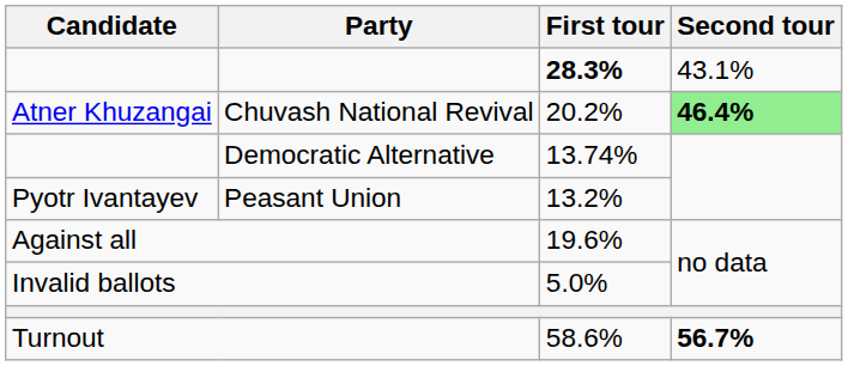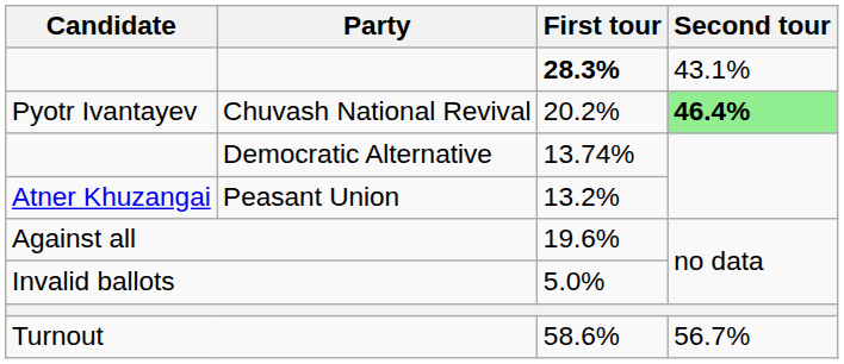 <table class="wikitable sortable">
 <tr>
 <th>Candidate</th>
 <th>Party</th>
 <th>First tour</th>
 <th>Second tour</th>
 </tr>
 <tr>
 <td></td>
 <td></td>
 <td><strong>28.3%</strong></td>
 <td>43.1%</td>
 </tr>
 <tr>
-<td><a href='#'>Atner Khuzangai</a></td>
+<td>Pyotr Ivantayev</td>
 <td>Chuvash National Revival</td>
 <td>20.2%</td>
 <td style="background: lightgreen;"><strong>46.4%</strong></td>
 </tr>
 <tr>
 <td></td>
 <td>Democratic Alternative</td>
 <td>13.74%</td>
 <td rowspan = 2></td>
 </tr>
 <tr>
-<td>Pyotr Ivantayev</td>
+<td><a href='#'>Atner Khuzangai</a></td>
 <td>Peasant Union</td>
 <td>13.2%</td>
 </tr>
 <tr>
 <td colspan = 2>Against all</td>
 <td>19.6%</td>
 <td rowspan = 2>no data</td>
 </tr>
 <tr>
 <td colspan = 2>Invalid ballots</td>
 <td>5.0%</td>
 </tr>
 <tr>
 <th colspan = 4></th>
 </tr>
 <tr>
 <td colspan = 2>Turnout</td>
 <td>58.6%</td>
-<td><strong>56.7%</strong></td>
+<td>56.7%</td>
 </tr>
 </table>
